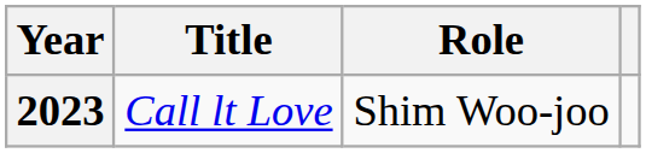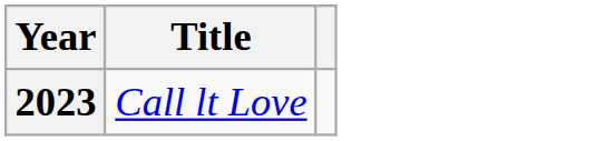 <table class="wikitable plainrowheaders">
 <tr>
 <th scope="col">Year</th>
 <th scope="col">Title</th>
-<th scope="col">Role</th>
 <th scope="col" class="unsortable"></th>
 </tr>
 <tr>
 <th scope="row">2023</th>
 <td><em><a href='#'>Call lt Love</a></em></td>
-<td>Shim Woo-joo</td>
 <td style="text-align:center"></td>
 </tr>
 </table>
